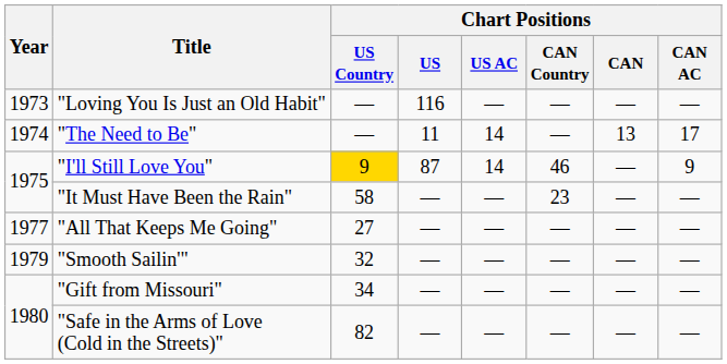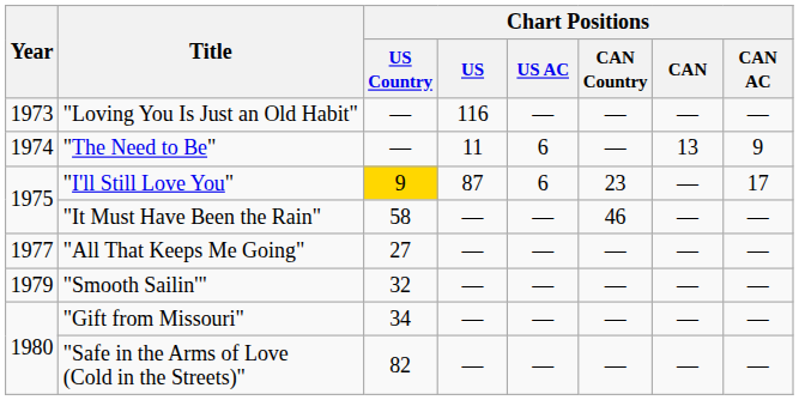 <table class="wikitable">
 <tr>
 <th rowspan="2">Year</th>
 <th rowspan="2">Title</th>
 <th colspan="6">Chart Positions</th>
 </tr>
 <tr>
 <th width="45"><small><a href='#'>US Country</a></small><br></th>
 <th width="45"><small><a href='#'>US</a></small><br></th>
 <th width="45"><small><a href='#'>US AC</a></small><br></th>
 <th width="45"><small>CAN Country</small><br></th>
 <th width="45"><small>CAN</small><br></th>
 <th width="45"><small>CAN AC</small><br></th>
 </tr>
 <tr>
 <td>1973</td>
 <td>"Loving You Is Just an Old Habit"</td>
 <td align="center">—</td>
 <td align="center">116</td>
 <td align="center">—</td>
 <td align="center">—</td>
 <td align="center">—</td>
 <td align="center">—</td>
 </tr>
 <tr>
 <td>1974</td>
 <td>"<a href='#'>The Need to Be</a>"</td>
 <td align="center">—</td>
 <td align="center">11</td>
-<td align="center">14</td>
+<td align="center">6</td>
 <td align="center">—</td>
 <td align="center">13</td>
-<td align="center">17</td>
+<td align="center">9</td>
 </tr>
 <tr>
 <td rowspan="2">1975</td>
 <td>"<a href='#'>I'll Still Love You</a>"</td>
 <td align="center" style="background: gold;">9</td>
 <td align="center">87</td>
-<td align="center">14</td>
-<td align="center">46</td>
+<td align="center">6</td>
+<td align="center">23</td>
 <td align="center">—</td>
-<td align="center">9</td>
+<td align="center">17</td>
 </tr>
 <tr>
 <td>"It Must Have Been the Rain"</td>
 <td align="center">58</td>
 <td align="center">—</td>
 <td align="center">—</td>
-<td align="center">23</td>
+<td align="center">46</td>
 <td align="center">—</td>
 <td align="center">—</td>
 </tr>
 <tr>
 <td>1977</td>
 <td>"All That Keeps Me Going"</td>
 <td align="center">27</td>
 <td align="center">—</td>
 <td align="center">—</td>
 <td align="center">—</td>
 <td align="center">—</td>
 <td align="center">—</td>
 </tr>
 <tr>
 <td>1979</td>
 <td>"Smooth Sailin'"</td>
 <td align="center">32</td>
 <td align="center">—</td>
 <td align="center">—</td>
 <td align="center">—</td>
 <td align="center">—</td>
 <td align="center">—</td>
 </tr>
 <tr>
 <td rowspan="2">1980</td>
 <td>"Gift from Missouri"</td>
 <td align="center">34</td>
 <td align="center">—</td>
 <td align="center">—</td>
 <td align="center">—</td>
 <td align="center">—</td>
 <td align="center">—</td>
 </tr>
 <tr>
 <td>"Safe in the Arms of Love<br>(Cold in the Streets)"</td>
 <td align="center">82</td>
 <td align="center">—</td>
 <td align="center">—</td>
 <td align="center">—</td>
 <td align="center">—</td>
 <td align="center">—</td>
 </tr>
 </table>
